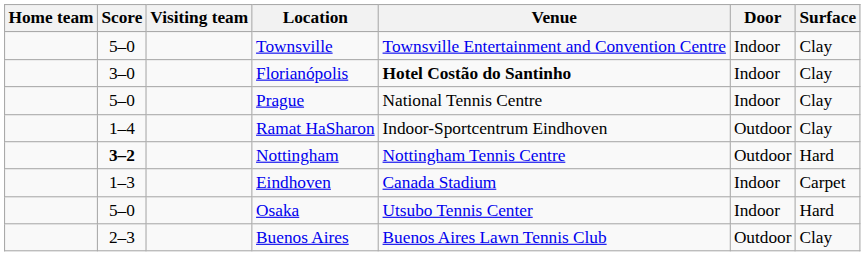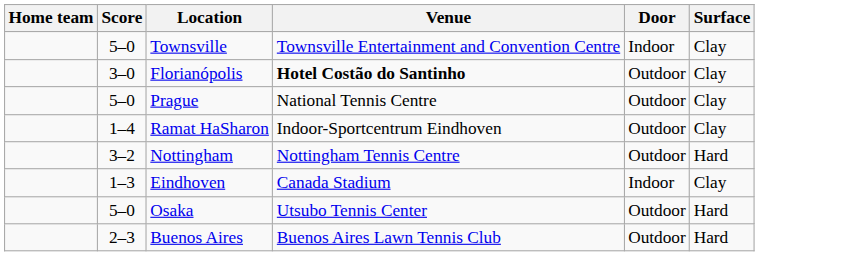 <table class="wikitable" style="border:1px solid #aaa;">
 <tr>
 <th>Home team</th>
 <th>Score</th>
-<th>Visiting team</th>
 <th>Location</th>
 <th>Venue</th>
 <th>Door</th>
 <th>Surface</th>
 </tr>
 <tr>
 <td><strong></strong></td>
 <td style="text-align:center;">5–0</td>
-<td></td>
 <td><a href='#'>Townsville</a></td>
 <td><a href='#'>Townsville Entertainment and Convention Centre</a></td>
 <td>Indoor</td>
 <td>Clay</td>
 </tr>
 <tr>
 <td><strong></strong></td>
 <td style="text-align:center;">3–0</td>
-<td></td>
 <td><a href='#'>Florianópolis</a></td>
 <td><strong>Hotel Costão do Santinho</strong></td>
-<td>Indoor</td>
+<td>Outdoor</td>
 <td>Clay</td>
 </tr>
 <tr>
 <td><strong></strong></td>
 <td style="text-align:center;">5–0</td>
-<td></td>
 <td><a href='#'>Prague</a></td>
 <td>National Tennis Centre</td>
-<td>Indoor</td>
+<td>Outdoor</td>
 <td>Clay</td>
 </tr>
 <tr>
 <td></td>
 <td style="text-align:center;">1–4</td>
-<td><strong></strong></td>
 <td><a href='#'>Ramat HaSharon</a></td>
 <td>Indoor-Sportcentrum Eindhoven</td>
 <td>Outdoor</td>
 <td>Clay</td>
 </tr>
 <tr>
 <td><strong></strong></td>
-<td style="text-align:center;"><strong>3–2</strong></td>
-<td></td>
+<td style="text-align:center;">3–2</td>
 <td><a href='#'>Nottingham</a></td>
 <td><a href='#'>Nottingham Tennis Centre</a></td>
 <td>Outdoor</td>
 <td>Hard</td>
 </tr>
 <tr>
 <td><strong></strong></td>
 <td style="text-align:center;">1–3</td>
-<td></td>
 <td><a href='#'>Eindhoven</a></td>
 <td><a href='#'>Canada Stadium</a></td>
 <td>Indoor</td>
-<td>Carpet</td>
+<td>Clay</td>
 </tr>
 <tr>
 <td></td>
 <td style="text-align:center;">5–0</td>
-<td><strong></strong></td>
 <td><a href='#'>Osaka</a></td>
 <td><a href='#'>Utsubo Tennis Center</a></td>
-<td>Indoor</td>
+<td>Outdoor</td>
 <td>Hard</td>
 </tr>
 <tr>
 <td></td>
 <td style="text-align:center;">2–3</td>
-<td><strong></strong></td>
 <td><a href='#'>Buenos Aires</a></td>
 <td><a href='#'>Buenos Aires Lawn Tennis Club</a></td>
 <td>Outdoor</td>
-<td>Clay</td>
+<td>Hard</td>
 </tr>
 </table>
